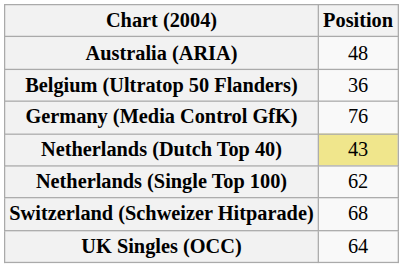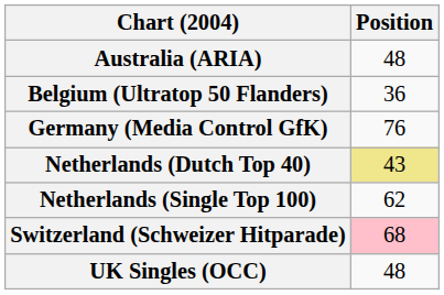 <table class="wikitable plainrowheaders sortable">
 <tr>
 <th>Chart (2004)</th>
 <th>Position</th>
 </tr>
 <tr>
 <th scope="row">Australia (ARIA)</th>
 <td style="text-align:center;">48</td>
 </tr>
 <tr>
 <th scope="row">Belgium (Ultratop 50 Flanders)</th>
 <td style="text-align:center;">36</td>
 </tr>
 <tr>
 <th scope="row">Germany (Media Control GfK)</th>
 <td align="center">76</td>
 </tr>
 <tr>
 <th scope="row">Netherlands (Dutch Top 40)</th>
 <td style="background: khaki; text-align:center;">43</td>
 </tr>
 <tr>
 <th scope="row">Netherlands (Single Top 100)</th>
 <td style="text-align:center;">62</td>
 </tr>
 <tr>
 <th scope="row">Switzerland (Schweizer Hitparade)</th>
-<td style="text-align:center;">68</td>
+<td style="background: pink; text-align:center;">68</td>
 </tr>
 <tr>
 <th scope="row">UK Singles (OCC)</th>
-<td style="text-align:center;">64</td>
+<td style="text-align:center;">48</td>
 </tr>
 </table>
